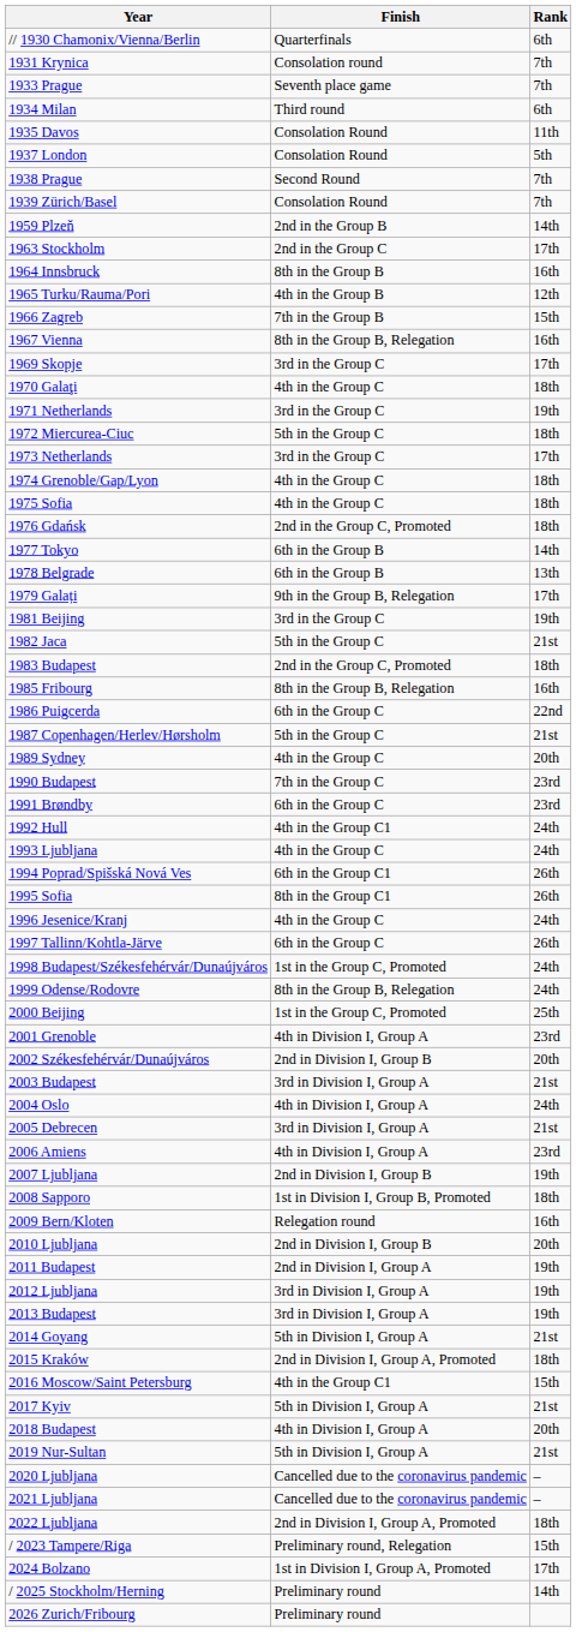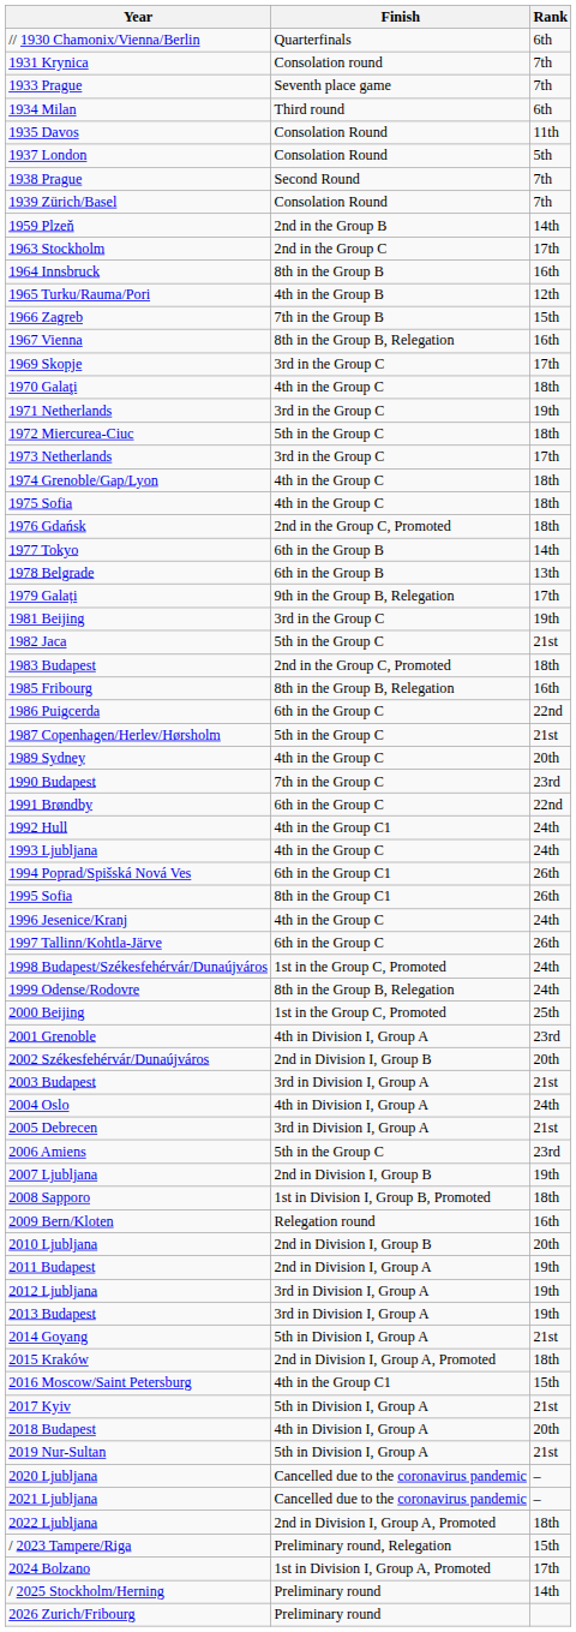 <table class="wikitable sortable">
 <tr>
 <th>Year</th>
 <th>Finish</th>
 <th>Rank</th>
 </tr>
 <tr>
 <td>//   <a href='#'>1930 Chamonix/Vienna/Berlin</a></td>
 <td>Quarterfinals</td>
 <td>6th</td>
 </tr>
 <tr>
 <td> <a href='#'>1931 Krynica</a></td>
 <td>Consolation round</td>
 <td>7th</td>
 </tr>
 <tr>
 <td> <a href='#'>1933 Prague</a></td>
 <td>Seventh place game</td>
 <td>7th</td>
 </tr>
 <tr>
 <td> <a href='#'>1934 Milan</a></td>
 <td>Third round</td>
 <td>6th</td>
 </tr>
 <tr>
 <td> <a href='#'>1935 Davos</a></td>
 <td>Consolation Round</td>
 <td>11th</td>
 </tr>
 <tr>
 <td> <a href='#'>1937 London</a></td>
 <td>Consolation Round</td>
 <td>5th</td>
 </tr>
 <tr>
 <td> <a href='#'>1938 Prague</a></td>
 <td>Second Round</td>
 <td>7th</td>
 </tr>
 <tr>
 <td> <a href='#'>1939 Zürich/Basel</a></td>
 <td>Consolation Round</td>
 <td>7th</td>
 </tr>
 <tr>
 <td> <a href='#'>1959 Plzeň</a></td>
 <td>2nd in the Group B</td>
 <td>14th</td>
 </tr>
 <tr>
 <td> <a href='#'>1963 Stockholm</a></td>
 <td>2nd in the Group C</td>
 <td>17th</td>
 </tr>
 <tr>
 <td> <a href='#'>1964 Innsbruck</a></td>
 <td>8th in the Group B</td>
 <td>16th</td>
 </tr>
 <tr>
 <td> <a href='#'>1965 Turku/Rauma/Pori</a></td>
 <td>4th in the Group B</td>
 <td>12th</td>
 </tr>
 <tr>
 <td> <a href='#'>1966 Zagreb</a></td>
 <td>7th in the Group B</td>
 <td>15th</td>
 </tr>
 <tr>
 <td> <a href='#'>1967 Vienna</a></td>
 <td>8th in the Group B, Relegation</td>
 <td>16th</td>
 </tr>
 <tr>
 <td> <a href='#'>1969 Skopje</a></td>
 <td>3rd in the Group C</td>
 <td>17th</td>
 </tr>
 <tr>
 <td> <a href='#'>1970 Galaţi</a></td>
 <td>4th in the Group C</td>
 <td>18th</td>
 </tr>
 <tr>
 <td> <a href='#'>1971 Netherlands</a></td>
 <td>3rd in the Group C</td>
 <td>19th</td>
 </tr>
 <tr>
 <td> <a href='#'>1972 Miercurea-Ciuc</a></td>
 <td>5th in the Group C</td>
 <td>18th</td>
 </tr>
 <tr>
 <td> <a href='#'>1973 Netherlands</a></td>
 <td>3rd in the Group C</td>
 <td>17th</td>
 </tr>
 <tr>
 <td> <a href='#'>1974 Grenoble/Gap/Lyon</a></td>
 <td>4th in the Group C</td>
 <td>18th</td>
 </tr>
 <tr>
 <td> <a href='#'>1975 Sofia</a></td>
 <td>4th in the Group C</td>
 <td>18th</td>
 </tr>
 <tr>
 <td> <a href='#'>1976 Gdańsk</a></td>
 <td>2nd in the Group C, Promoted</td>
 <td>18th</td>
 </tr>
 <tr>
 <td> <a href='#'>1977 Tokyo</a></td>
 <td>6th in the Group B</td>
 <td>14th</td>
 </tr>
 <tr>
 <td> <a href='#'>1978 Belgrade</a></td>
 <td>6th in the Group B</td>
 <td>13th</td>
 </tr>
 <tr>
 <td> <a href='#'>1979 Galați</a></td>
 <td>9th in the Group B, Relegation</td>
 <td>17th</td>
 </tr>
 <tr>
 <td> <a href='#'>1981 Beijing</a></td>
 <td>3rd in the Group C</td>
 <td>19th</td>
 </tr>
 <tr>
 <td> <a href='#'>1982 Jaca</a></td>
 <td>5th in the Group C</td>
 <td>21st</td>
 </tr>
 <tr>
 <td> <a href='#'>1983 Budapest</a></td>
 <td>2nd in the Group C, Promoted</td>
 <td>18th</td>
 </tr>
 <tr>
 <td> <a href='#'>1985 Fribourg</a></td>
 <td>8th in the Group B, Relegation</td>
 <td>16th</td>
 </tr>
 <tr>
 <td> <a href='#'>1986 Puigcerda</a></td>
 <td>6th in the Group C</td>
 <td>22nd</td>
 </tr>
 <tr>
 <td> <a href='#'>1987 Copenhagen/Herlev/Hørsholm</a></td>
 <td>5th in the Group C</td>
 <td>21st</td>
 </tr>
 <tr>
 <td> <a href='#'>1989 Sydney</a></td>
 <td>4th in the Group C</td>
 <td>20th</td>
 </tr>
 <tr>
 <td> <a href='#'>1990 Budapest</a></td>
 <td>7th in the Group C</td>
 <td>23rd</td>
 </tr>
 <tr>
 <td> <a href='#'>1991 Brøndby</a></td>
 <td>6th in the Group C</td>
-<td>23rd</td>
+<td>22nd</td>
 </tr>
 <tr>
 <td> <a href='#'>1992 Hull</a></td>
 <td>4th in the Group C1</td>
 <td>24th</td>
 </tr>
 <tr>
 <td> <a href='#'>1993 Ljubljana</a></td>
 <td>4th in the Group C</td>
 <td>24th</td>
 </tr>
 <tr>
 <td> <a href='#'>1994 Poprad/Spišská Nová Ves</a></td>
 <td>6th in the Group C1</td>
 <td>26th</td>
 </tr>
 <tr>
 <td> <a href='#'>1995 Sofia</a></td>
 <td>8th in the Group C1</td>
 <td>26th</td>
 </tr>
 <tr>
 <td> <a href='#'>1996 Jesenice/Kranj</a></td>
 <td>4th in the Group C</td>
 <td>24th</td>
 </tr>
 <tr>
 <td> <a href='#'>1997 Tallinn/Kohtla-Järve</a></td>
 <td>6th in the Group C</td>
 <td>26th</td>
 </tr>
 <tr>
 <td> <a href='#'>1998 Budapest/Székesfehérvár/Dunaújváros</a></td>
 <td>1st in the Group C, Promoted</td>
 <td>24th</td>
 </tr>
 <tr>
 <td> <a href='#'>1999 Odense/Rodovre</a></td>
 <td>8th in the Group B, Relegation</td>
 <td>24th</td>
 </tr>
 <tr>
 <td> <a href='#'>2000 Beijing</a></td>
 <td>1st in the Group C, Promoted</td>
 <td>25th</td>
 </tr>
 <tr>
 <td> <a href='#'>2001 Grenoble</a></td>
 <td>4th in Division I, Group A</td>
 <td>23rd</td>
 </tr>
 <tr>
 <td> <a href='#'>2002 Székesfehérvár/Dunaújváros</a></td>
 <td>2nd in Division I, Group B</td>
 <td>20th</td>
 </tr>
 <tr>
 <td> <a href='#'>2003 Budapest</a></td>
 <td>3rd in Division I, Group A</td>
 <td>21st</td>
 </tr>
 <tr>
 <td> <a href='#'>2004 Oslo</a></td>
 <td>4th in Division I, Group A</td>
 <td>24th</td>
 </tr>
 <tr>
 <td> <a href='#'>2005 Debrecen</a></td>
 <td>3rd in Division I, Group A</td>
 <td>21st</td>
 </tr>
 <tr>
 <td> <a href='#'>2006 Amiens</a></td>
-<td>4th in Division I, Group A</td>
+<td>5th in the Group C</td>
 <td>23rd</td>
 </tr>
 <tr>
 <td> <a href='#'>2007 Ljubljana</a></td>
 <td>2nd in Division I, Group B</td>
 <td>19th</td>
 </tr>
 <tr>
 <td> <a href='#'>2008 Sapporo</a></td>
 <td>1st in Division I, Group B, Promoted</td>
 <td>18th</td>
 </tr>
 <tr>
 <td> <a href='#'>2009 Bern/Kloten</a></td>
 <td>Relegation round</td>
 <td>16th</td>
 </tr>
 <tr>
 <td> <a href='#'>2010 Ljubljana</a></td>
 <td>2nd in Division I, Group B</td>
 <td>20th</td>
 </tr>
 <tr>
 <td> <a href='#'>2011 Budapest</a></td>
 <td>2nd in Division I, Group A</td>
 <td>19th</td>
 </tr>
 <tr>
 <td> <a href='#'>2012 Ljubljana</a></td>
 <td>3rd in Division I, Group A</td>
 <td>19th</td>
 </tr>
 <tr>
 <td> <a href='#'>2013 Budapest</a></td>
 <td>3rd in Division I, Group A</td>
 <td>19th</td>
 </tr>
 <tr>
 <td> <a href='#'>2014 Goyang</a></td>
 <td>5th in Division I, Group A</td>
 <td>21st</td>
 </tr>
 <tr>
 <td> <a href='#'>2015 Kraków</a></td>
 <td>2nd in Division I, Group A, Promoted</td>
 <td>18th</td>
 </tr>
 <tr>
 <td> <a href='#'>2016 Moscow/Saint Petersburg</a></td>
 <td>4th in the Group C1</td>
 <td>15th</td>
 </tr>
 <tr>
 <td> <a href='#'>2017 Kyiv</a></td>
 <td>5th in Division I, Group A</td>
 <td>21st</td>
 </tr>
 <tr>
 <td> <a href='#'>2018 Budapest</a></td>
 <td>4th in Division I, Group A</td>
 <td>20th</td>
 </tr>
 <tr>
 <td> <a href='#'>2019 Nur-Sultan</a></td>
 <td>5th in Division I, Group A</td>
 <td>21st</td>
 </tr>
 <tr>
 <td> <a href='#'>2020 Ljubljana</a></td>
 <td>Cancelled due to the <a href='#'>coronavirus pandemic</a></td>
 <td>–</td>
 </tr>
 <tr>
 <td> <a href='#'>2021 Ljubljana</a></td>
 <td>Cancelled due to the <a href='#'>coronavirus pandemic</a></td>
 <td>–</td>
 </tr>
 <tr>
 <td> <a href='#'>2022 Ljubljana</a></td>
 <td>2nd in Division I, Group A, Promoted</td>
 <td>18th</td>
 </tr>
 <tr>
 <td>/ <a href='#'>2023 Tampere/Riga</a></td>
 <td>Preliminary round, Relegation</td>
 <td>15th</td>
 </tr>
 <tr>
 <td> <a href='#'>2024 Bolzano</a></td>
 <td>1st in Division I, Group A, Promoted</td>
 <td>17th</td>
 </tr>
 <tr>
 <td>/ <a href='#'>2025 Stockholm/Herning</a></td>
 <td>Preliminary round</td>
 <td>14th</td>
 </tr>
 <tr>
 <td> <a href='#'>2026 Zurich/Fribourg</a></td>
 <td>Preliminary round</td>
 <td></td>
 </tr>
 </table>
